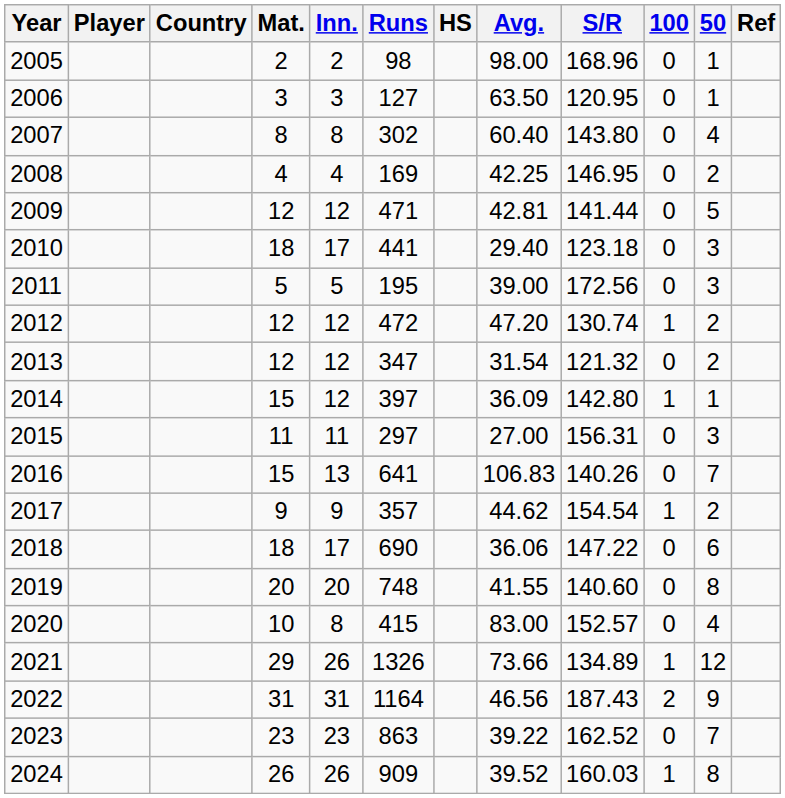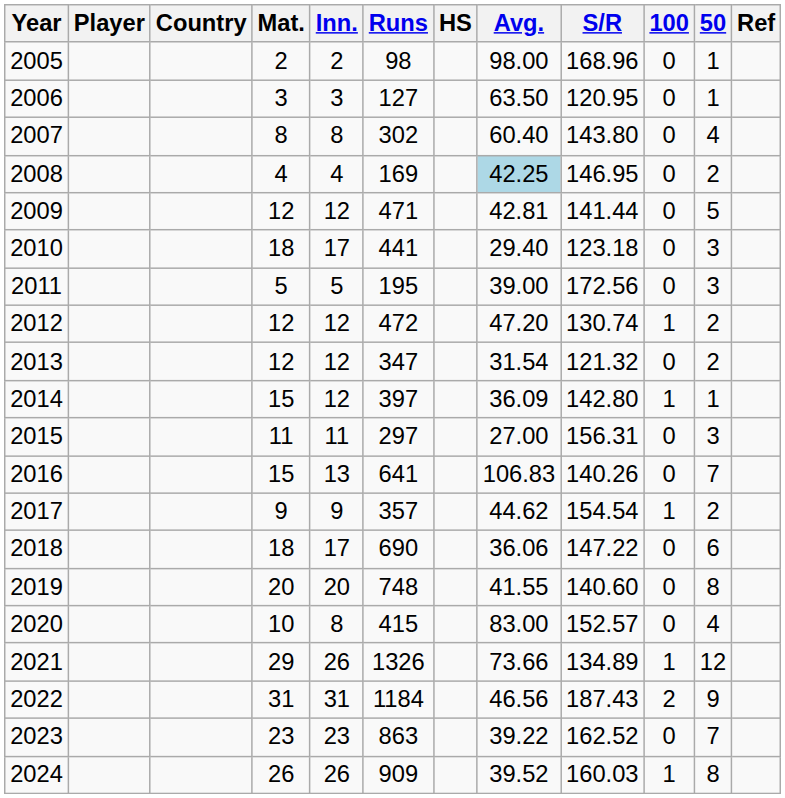 <table class="wikitable plainrowheaders sortable" style="text-align: center;">
 <tr>
 <th scope="col">Year</th>
 <th scope="col">Player</th>
 <th scope="col">Country</th>
 <th scope="col">Mat.</th>
 <th scope="col"><a href='#'>Inn.</a></th>
 <th scope="col"><a href='#'>Runs</a></th>
 <th scope="col">HS</th>
 <th scope="col"><a href='#'>Avg.</a></th>
 <th scope="col"><a href='#'>S/R</a></th>
 <th scope="col"><a href='#'>100</a></th>
 <th scope="col"><a href='#'>50</a></th>
 <th scope="col">Ref</th>
 </tr>
 <tr>
 <td>2005</td>
 <td></td>
 <td></td>
 <td>2</td>
 <td>2</td>
 <td>98</td>
 <td></td>
 <td>98.00</td>
 <td>168.96</td>
 <td>0</td>
 <td>1</td>
 <td></td>
 </tr>
 <tr>
 <td>2006</td>
 <td></td>
 <td></td>
 <td>3</td>
 <td>3</td>
 <td>127</td>
 <td></td>
 <td>63.50</td>
 <td>120.95</td>
 <td>0</td>
 <td>1</td>
 <td></td>
 </tr>
 <tr>
 <td>2007</td>
 <td></td>
 <td></td>
 <td>8</td>
 <td>8</td>
 <td>302</td>
 <td></td>
 <td>60.40</td>
 <td>143.80</td>
 <td>0</td>
 <td>4</td>
 <td></td>
 </tr>
 <tr>
 <td>2008</td>
 <td></td>
 <td></td>
 <td>4</td>
 <td>4</td>
 <td>169</td>
 <td></td>
-<td>42.25</td>
+<td style="background: lightblue;">42.25</td>
 <td>146.95</td>
 <td>0</td>
 <td>2</td>
 <td></td>
 </tr>
 <tr>
 <td>2009</td>
 <td></td>
 <td></td>
 <td>12</td>
 <td>12</td>
 <td>471</td>
 <td></td>
 <td>42.81</td>
 <td>141.44</td>
 <td>0</td>
 <td>5</td>
 <td></td>
 </tr>
 <tr>
 <td>2010</td>
 <td></td>
 <td></td>
 <td>18</td>
 <td>17</td>
 <td>441</td>
 <td></td>
 <td>29.40</td>
 <td>123.18</td>
 <td>0</td>
 <td>3</td>
 <td></td>
 </tr>
 <tr>
 <td>2011</td>
 <td></td>
 <td></td>
 <td>5</td>
 <td>5</td>
 <td>195</td>
 <td></td>
 <td>39.00</td>
 <td>172.56</td>
 <td>0</td>
 <td>3</td>
 <td></td>
 </tr>
 <tr>
 <td>2012</td>
 <td></td>
 <td></td>
 <td>12</td>
 <td>12</td>
 <td>472</td>
 <td></td>
 <td>47.20</td>
 <td>130.74</td>
 <td>1</td>
 <td>2</td>
 <td></td>
 </tr>
 <tr>
 <td>2013</td>
 <td></td>
 <td></td>
 <td>12</td>
 <td>12</td>
 <td>347</td>
 <td></td>
 <td>31.54</td>
 <td>121.32</td>
 <td>0</td>
 <td>2</td>
 <td></td>
 </tr>
 <tr>
 <td>2014</td>
 <td></td>
 <td></td>
 <td>15</td>
 <td>12</td>
 <td>397</td>
 <td></td>
 <td>36.09</td>
 <td>142.80</td>
 <td>1</td>
 <td>1</td>
 <td></td>
 </tr>
 <tr>
 <td>2015</td>
 <td></td>
 <td></td>
 <td>11</td>
 <td>11</td>
 <td>297</td>
 <td></td>
 <td>27.00</td>
 <td>156.31</td>
 <td>0</td>
 <td>3</td>
 <td></td>
 </tr>
 <tr>
 <td>2016</td>
 <td></td>
 <td></td>
 <td>15</td>
 <td>13</td>
 <td>641</td>
 <td></td>
 <td>106.83</td>
 <td>140.26</td>
 <td>0</td>
 <td>7</td>
 <td></td>
 </tr>
 <tr>
 <td>2017</td>
 <td></td>
 <td></td>
 <td>9</td>
 <td>9</td>
 <td>357</td>
 <td></td>
 <td>44.62</td>
 <td>154.54</td>
 <td>1</td>
 <td>2</td>
 <td></td>
 </tr>
 <tr>
 <td>2018</td>
 <td></td>
 <td></td>
 <td>18</td>
 <td>17</td>
 <td>690</td>
 <td></td>
 <td>36.06</td>
 <td>147.22</td>
 <td>0</td>
 <td>6</td>
 <td></td>
 </tr>
 <tr>
 <td>2019</td>
 <td></td>
 <td></td>
 <td>20</td>
 <td>20</td>
 <td>748</td>
 <td></td>
 <td>41.55</td>
 <td>140.60</td>
 <td>0</td>
 <td>8</td>
 <td></td>
 </tr>
 <tr>
 <td>2020</td>
 <td></td>
 <td></td>
 <td>10</td>
 <td>8</td>
 <td>415</td>
 <td></td>
 <td>83.00</td>
 <td>152.57</td>
 <td>0</td>
 <td>4</td>
 <td></td>
 </tr>
 <tr>
 <td>2021</td>
 <td></td>
 <td></td>
 <td>29</td>
 <td>26</td>
 <td>1326</td>
 <td></td>
 <td>73.66</td>
 <td>134.89</td>
 <td>1</td>
 <td>12</td>
 <td></td>
 </tr>
 <tr>
 <td>2022</td>
 <td></td>
 <td></td>
 <td>31</td>
 <td>31</td>
-<td>1164</td>
+<td>1184</td>
 <td></td>
 <td>46.56</td>
 <td>187.43</td>
 <td>2</td>
 <td>9</td>
 <td></td>
 </tr>
 <tr>
 <td>2023</td>
 <td></td>
 <td></td>
 <td>23</td>
 <td>23</td>
 <td>863</td>
 <td></td>
 <td>39.22</td>
 <td>162.52</td>
 <td>0</td>
 <td>7</td>
 <td></td>
 </tr>
 <tr>
 <td>2024</td>
 <td></td>
 <td></td>
 <td>26</td>
 <td>26</td>
 <td>909</td>
 <td></td>
 <td>39.52</td>
 <td>160.03</td>
 <td>1</td>
 <td>8</td>
 <td></td>
 </tr>
 <tr>
 </tr>
 </table>
